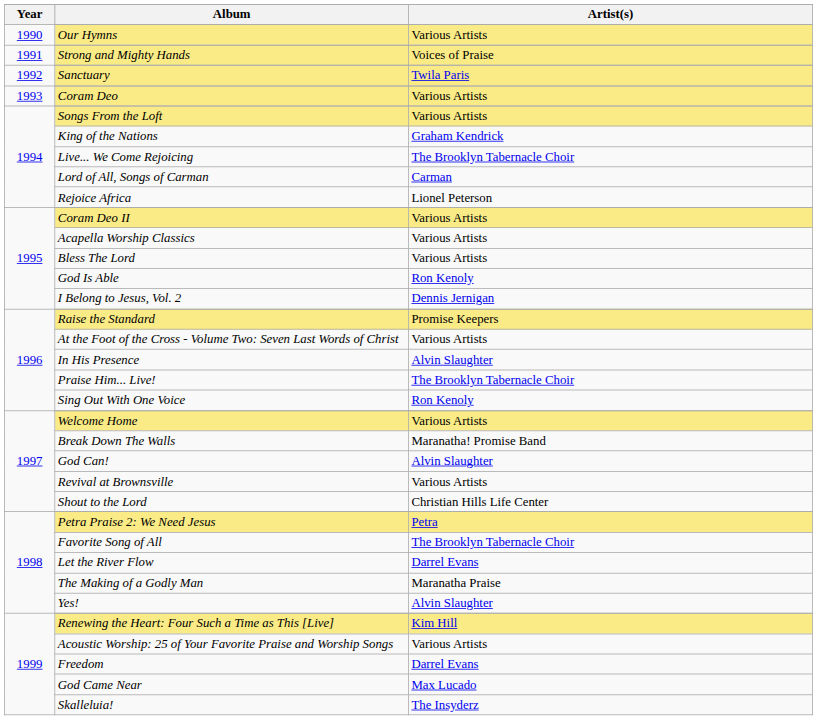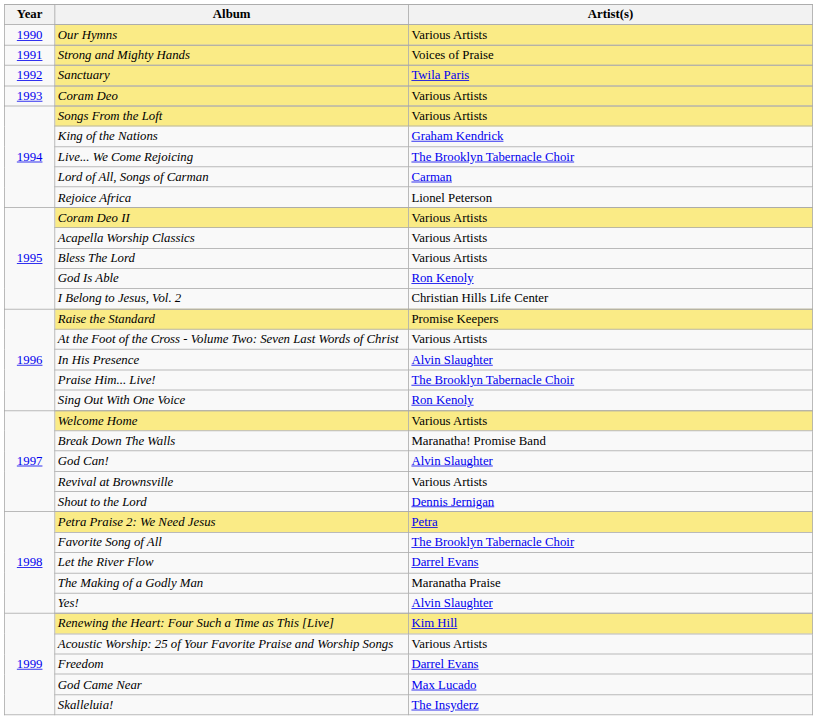 <table class="wikitable" style="width:80%">
 <tr bgcolor="#bebebe">
 </tr>
 <tr bgcolor="#bebebe">
 <th width="5%">Year</th>
 <th width="35%">Album</th>
 <th width="40%">Artist(s)</th>
 </tr>
 <tr>
 <td rowspan="2" style="text-align:center;"><a href='#'>1990</a></td>
 </tr>
 <tr style="background:#FAEB86;">
 <td><em>Our Hymns</em></td>
 <td>Various Artists</td>
 </tr>
 <tr>
 <td rowspan="2" style="text-align:center;"><a href='#'>1991</a></td>
 </tr>
 <tr style="background:#FAEB86;">
 <td><em>Strong and Mighty Hands</em></td>
 <td>Voices of Praise</td>
 </tr>
 <tr>
 <td rowspan="2" style="text-align:center;"><a href='#'>1992</a></td>
 </tr>
 <tr style="background:#FAEB86;">
 <td><em>Sanctuary</em></td>
 <td><a href='#'>Twila Paris</a></td>
 </tr>
 <tr>
 <td rowspan="2" style="text-align:center;"><a href='#'>1993</a></td>
 </tr>
 <tr style="background:#FAEB86;">
 <td><em>Coram Deo</em></td>
 <td>Various Artists</td>
 </tr>
 <tr>
 <td rowspan="6" style="text-align:center;"><a href='#'>1994</a></td>
 </tr>
 <tr style="background:#FAEB86;">
 <td><em>Songs From the Loft</em></td>
 <td>Various Artists</td>
 </tr>
 <tr>
 <td><em>King of the Nations</em></td>
 <td><a href='#'>Graham Kendrick</a></td>
 </tr>
 <tr>
 <td><em>Live... We Come Rejoicing</em></td>
 <td><a href='#'>The Brooklyn Tabernacle Choir</a></td>
 </tr>
 <tr>
 <td><em>Lord of All, Songs of Carman</em></td>
 <td><a href='#'>Carman</a></td>
 </tr>
 <tr>
 <td><em>Rejoice Africa</em></td>
 <td>Lionel Peterson</td>
 </tr>
 <tr>
 <td rowspan="6" style="text-align:center;"><a href='#'>1995</a></td>
 </tr>
 <tr style="background:#FAEB86;">
 <td><em>Coram Deo II</em></td>
 <td>Various Artists</td>
 </tr>
 <tr>
 <td><em>Acapella Worship Classics</em></td>
 <td>Various Artists</td>
 </tr>
 <tr>
 <td><em>Bless The Lord</em></td>
 <td>Various Artists</td>
 </tr>
 <tr>
 <td><em>God Is Able</em></td>
 <td><a href='#'>Ron Kenoly</a></td>
 </tr>
 <tr>
 <td><em>I Belong to Jesus, Vol. 2</em></td>
-<td><a href='#'>Dennis Jernigan</a></td>
+<td>Christian Hills Life Center</td>
 </tr>
 <tr>
 <td rowspan="6" style="text-align:center;"><a href='#'>1996</a></td>
 </tr>
 <tr style="background:#FAEB86;">
 <td><em>Raise the Standard</em></td>
 <td>Promise Keepers</td>
 </tr>
 <tr>
 <td><em>At the Foot of the Cross - Volume Two: Seven Last Words of Christ</em></td>
 <td>Various Artists</td>
 </tr>
 <tr>
 <td><em>In His Presence</em></td>
 <td><a href='#'>Alvin Slaughter</a></td>
 </tr>
 <tr>
 <td><em>Praise Him... Live!</em></td>
 <td><a href='#'>The Brooklyn Tabernacle Choir</a></td>
 </tr>
 <tr>
 <td><em>Sing Out With One Voice</em></td>
 <td><a href='#'>Ron Kenoly</a></td>
 </tr>
 <tr>
 <td rowspan="6" style="text-align:center;"><a href='#'>1997</a></td>
 </tr>
 <tr style="background:#FAEB86;">
 <td><em>Welcome Home</em></td>
 <td>Various Artists</td>
 </tr>
 <tr>
 <td><em>Break Down The Walls</em></td>
 <td>Maranatha! Promise Band</td>
 </tr>
 <tr>
 <td><em>God Can!</em></td>
 <td><a href='#'>Alvin Slaughter</a></td>
 </tr>
 <tr>
 <td><em>Revival at Brownsville</em></td>
 <td>Various Artists</td>
 </tr>
 <tr>
 <td><em>Shout to the Lord</em></td>
-<td>Christian Hills Life Center</td>
+<td><a href='#'>Dennis Jernigan</a></td>
 </tr>
 <tr>
 <td rowspan="6" style="text-align:center;"><a href='#'>1998</a></td>
 </tr>
 <tr style="background:#FAEB86;">
 <td><em>Petra Praise 2: We Need Jesus</em></td>
 <td><a href='#'>Petra</a></td>
 </tr>
 <tr>
 <td><em>Favorite Song of All</em></td>
 <td><a href='#'>The Brooklyn Tabernacle Choir</a></td>
 </tr>
 <tr>
 <td><em>Let the River Flow</em></td>
 <td><a href='#'>Darrel Evans</a></td>
 </tr>
 <tr>
 <td><em>The Making of a Godly Man</em></td>
 <td>Maranatha Praise</td>
 </tr>
 <tr>
 <td><em>Yes!</em></td>
 <td><a href='#'>Alvin Slaughter</a></td>
 </tr>
 <tr>
 <td rowspan="6" style="text-align:center;"><a href='#'>1999</a></td>
 </tr>
 <tr style="background:#FAEB86;">
 <td><em>Renewing the Heart: Four Such a Time as This [Live]</em></td>
 <td><a href='#'>Kim Hill</a></td>
 </tr>
 <tr>
 <td><em>Acoustic Worship: 25 of Your Favorite Praise and Worship Songs</em></td>
 <td>Various Artists</td>
 </tr>
 <tr>
 <td><em>Freedom</em></td>
 <td><a href='#'>Darrel Evans</a></td>
 </tr>
 <tr>
 <td><em>God Came Near</em></td>
 <td><a href='#'>Max Lucado</a></td>
 </tr>
 <tr>
 <td><em>Skalleluia!</em></td>
 <td><a href='#'>The Insyderz</a></td>
 </tr>
 </table>
